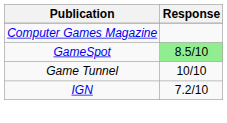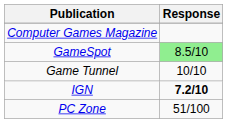 <table class="wikitable" style="text-align:center">
 <tr>
 <th>Publication</th>
 <th>Response</th>
 </tr>
 <tr>
 </tr>
 <tr>
 <td><em><a href='#'>Computer Games Magazine</a></em></td>
 <td></td>
 </tr>
 <tr>
 <td><em><a href='#'>GameSpot</a></em></td>
 <td style="background: lightgreen;">8.5/10</td>
 </tr>
 <tr>
 <td><em>Game Tunnel</em></td>
 <td>10/10</td>
 </tr>
 <tr>
 <td><em><a href='#'>IGN</a></em></td>
-<td>7.2/10</td>
+<td><strong>7.2/10</strong></td>
+</tr>
+<tr>
+<td><em><a href='#'>PC Zone</a></em></td>
+<td>51/100</td>
 </tr>
 </table>
